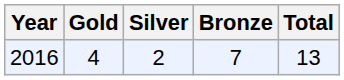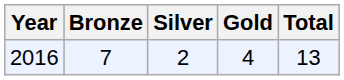 <table class="sortable wikitable" style="font-size: 90%;">
 <tr>
 <th>Year</th>
+<th>Bronze</th>
+<th>Silver</th>
 <th>Gold</th>
-<th>Silver</th>
-<th>Bronze</th>
 <th>Total</th>
 </tr>
 <tr style="background:#ECF2FF">
 <td align="center">2016</td>
+<td align="center">7</td>
+<td align="center">2</td>
 <td align="center">4</td>
-<td align="center">2</td>
-<td align="center">7</td>
 <td align="center">13</td>
 </tr>
 </table>
